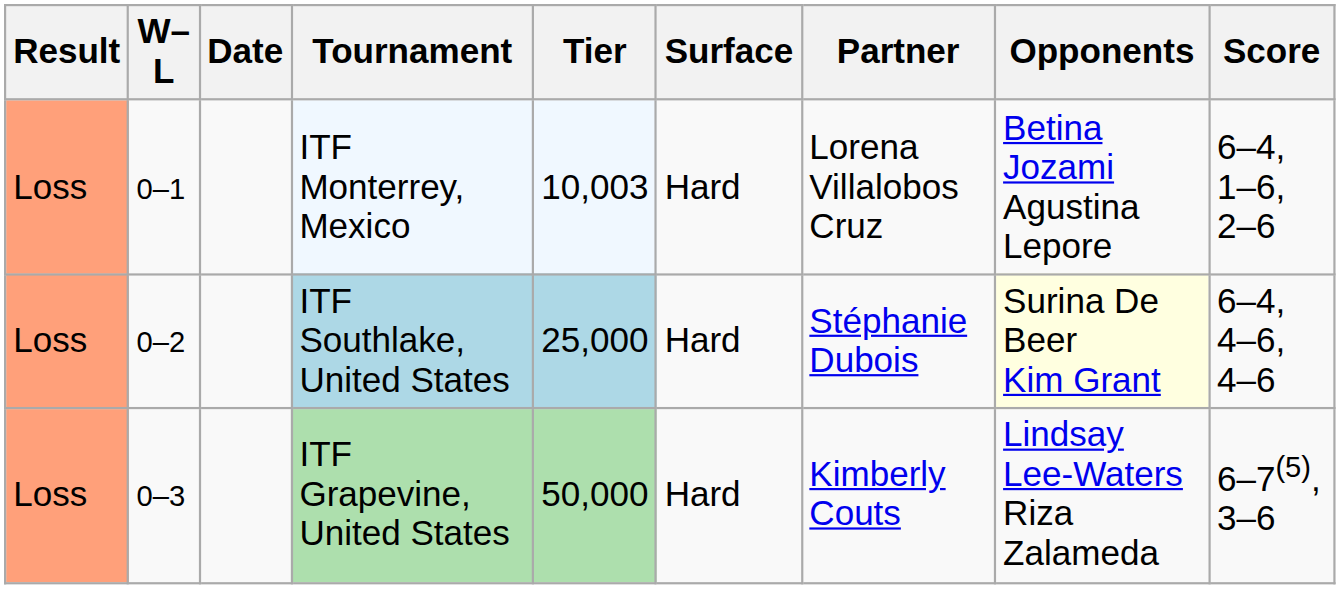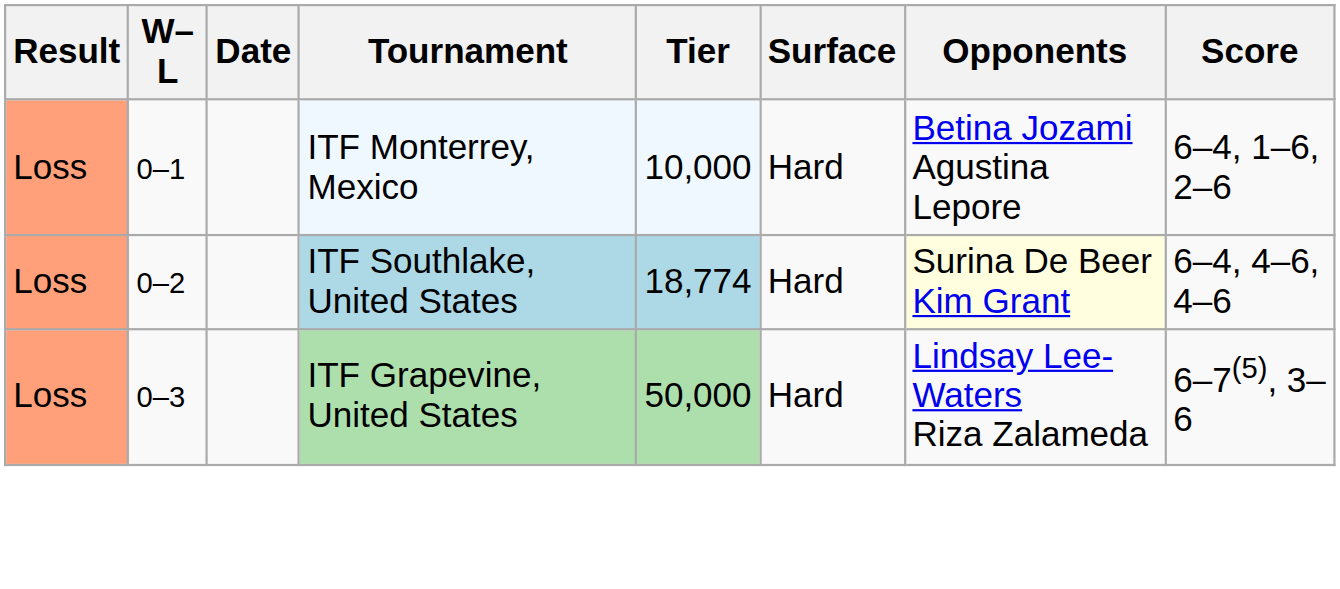 <table class="sortable wikitable">
 <tr>
 <th>Result</th>
 <th class="unsortable">W–L</th>
 <th>Date</th>
 <th>Tournament</th>
 <th>Tier</th>
 <th>Surface</th>
-<th>Partner</th>
 <th>Opponents</th>
 <th class="unsortable">Score</th>
 </tr>
 <tr>
 <td style="background:#ffa07a;">Loss</td>
 <td><small>0–1</small></td>
 <td></td>
 <td style="background:#f0f8ff;">ITF Monterrey, Mexico</td>
-<td style="background:#f0f8ff;">10,003</td>
+<td style="background:#f0f8ff;">10,000</td>
 <td>Hard</td>
-<td> Lorena Villalobos Cruz</td>
 <td> <a href='#'>Betina Jozami</a> <br>  Agustina Lepore</td>
 <td>6–4, 1–6, 2–6</td>
 </tr>
 <tr>
 <td style="background:#ffa07a;">Loss</td>
 <td><small>0–2</small></td>
 <td></td>
 <td style="background:lightblue;">ITF Southlake, United States</td>
-<td style="background:lightblue;">25,000</td>
+<td style="background:lightblue;">18,774</td>
 <td>Hard</td>
-<td> <a href='#'>Stéphanie Dubois</a></td>
 <td style="background: lightyellow;"> Surina De Beer <br>  <a href='#'>Kim Grant</a></td>
 <td>6–4, 4–6, 4–6</td>
 </tr>
 <tr>
 <td style="background:#ffa07a;">Loss</td>
 <td><small>0–3</small></td>
 <td></td>
 <td style="background:#addfad;">ITF Grapevine, United States</td>
 <td style="background:#addfad;">50,000</td>
 <td>Hard</td>
-<td> <a href='#'>Kimberly Couts</a></td>
 <td> <a href='#'>Lindsay Lee-Waters</a> <br>  Riza Zalameda</td>
 <td>6–7<sup>(5)</sup>, 3–6</td>
 </tr>
 </table>
